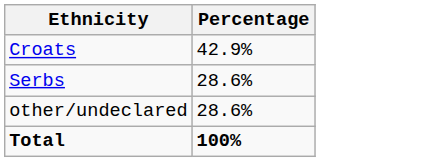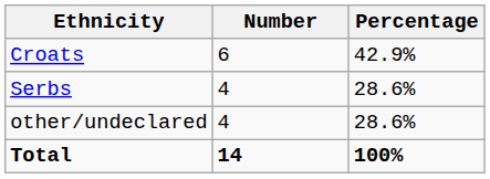 <table class="wikitable">
 <tr>
 <th width="100px">Ethnicity</th>
+<th width="80px">Number</th>
 <th width="80px">Percentage</th>
 </tr>
 <tr>
 <td><a href='#'>Croats</a></td>
+<td>6</td>
 <td>42.9%</td>
 </tr>
 <tr>
 <td><a href='#'>Serbs</a></td>
+<td>4</td>
 <td>28.6%</td>
 </tr>
 <tr>
 <td>other/undeclared</td>
+<td>4</td>
 <td>28.6%</td>
 </tr>
 <tr>
 <td><strong>Total</strong></td>
+<td><strong>14</strong></td>
 <td><strong>100%</strong></td>
 </tr>
 </table>
